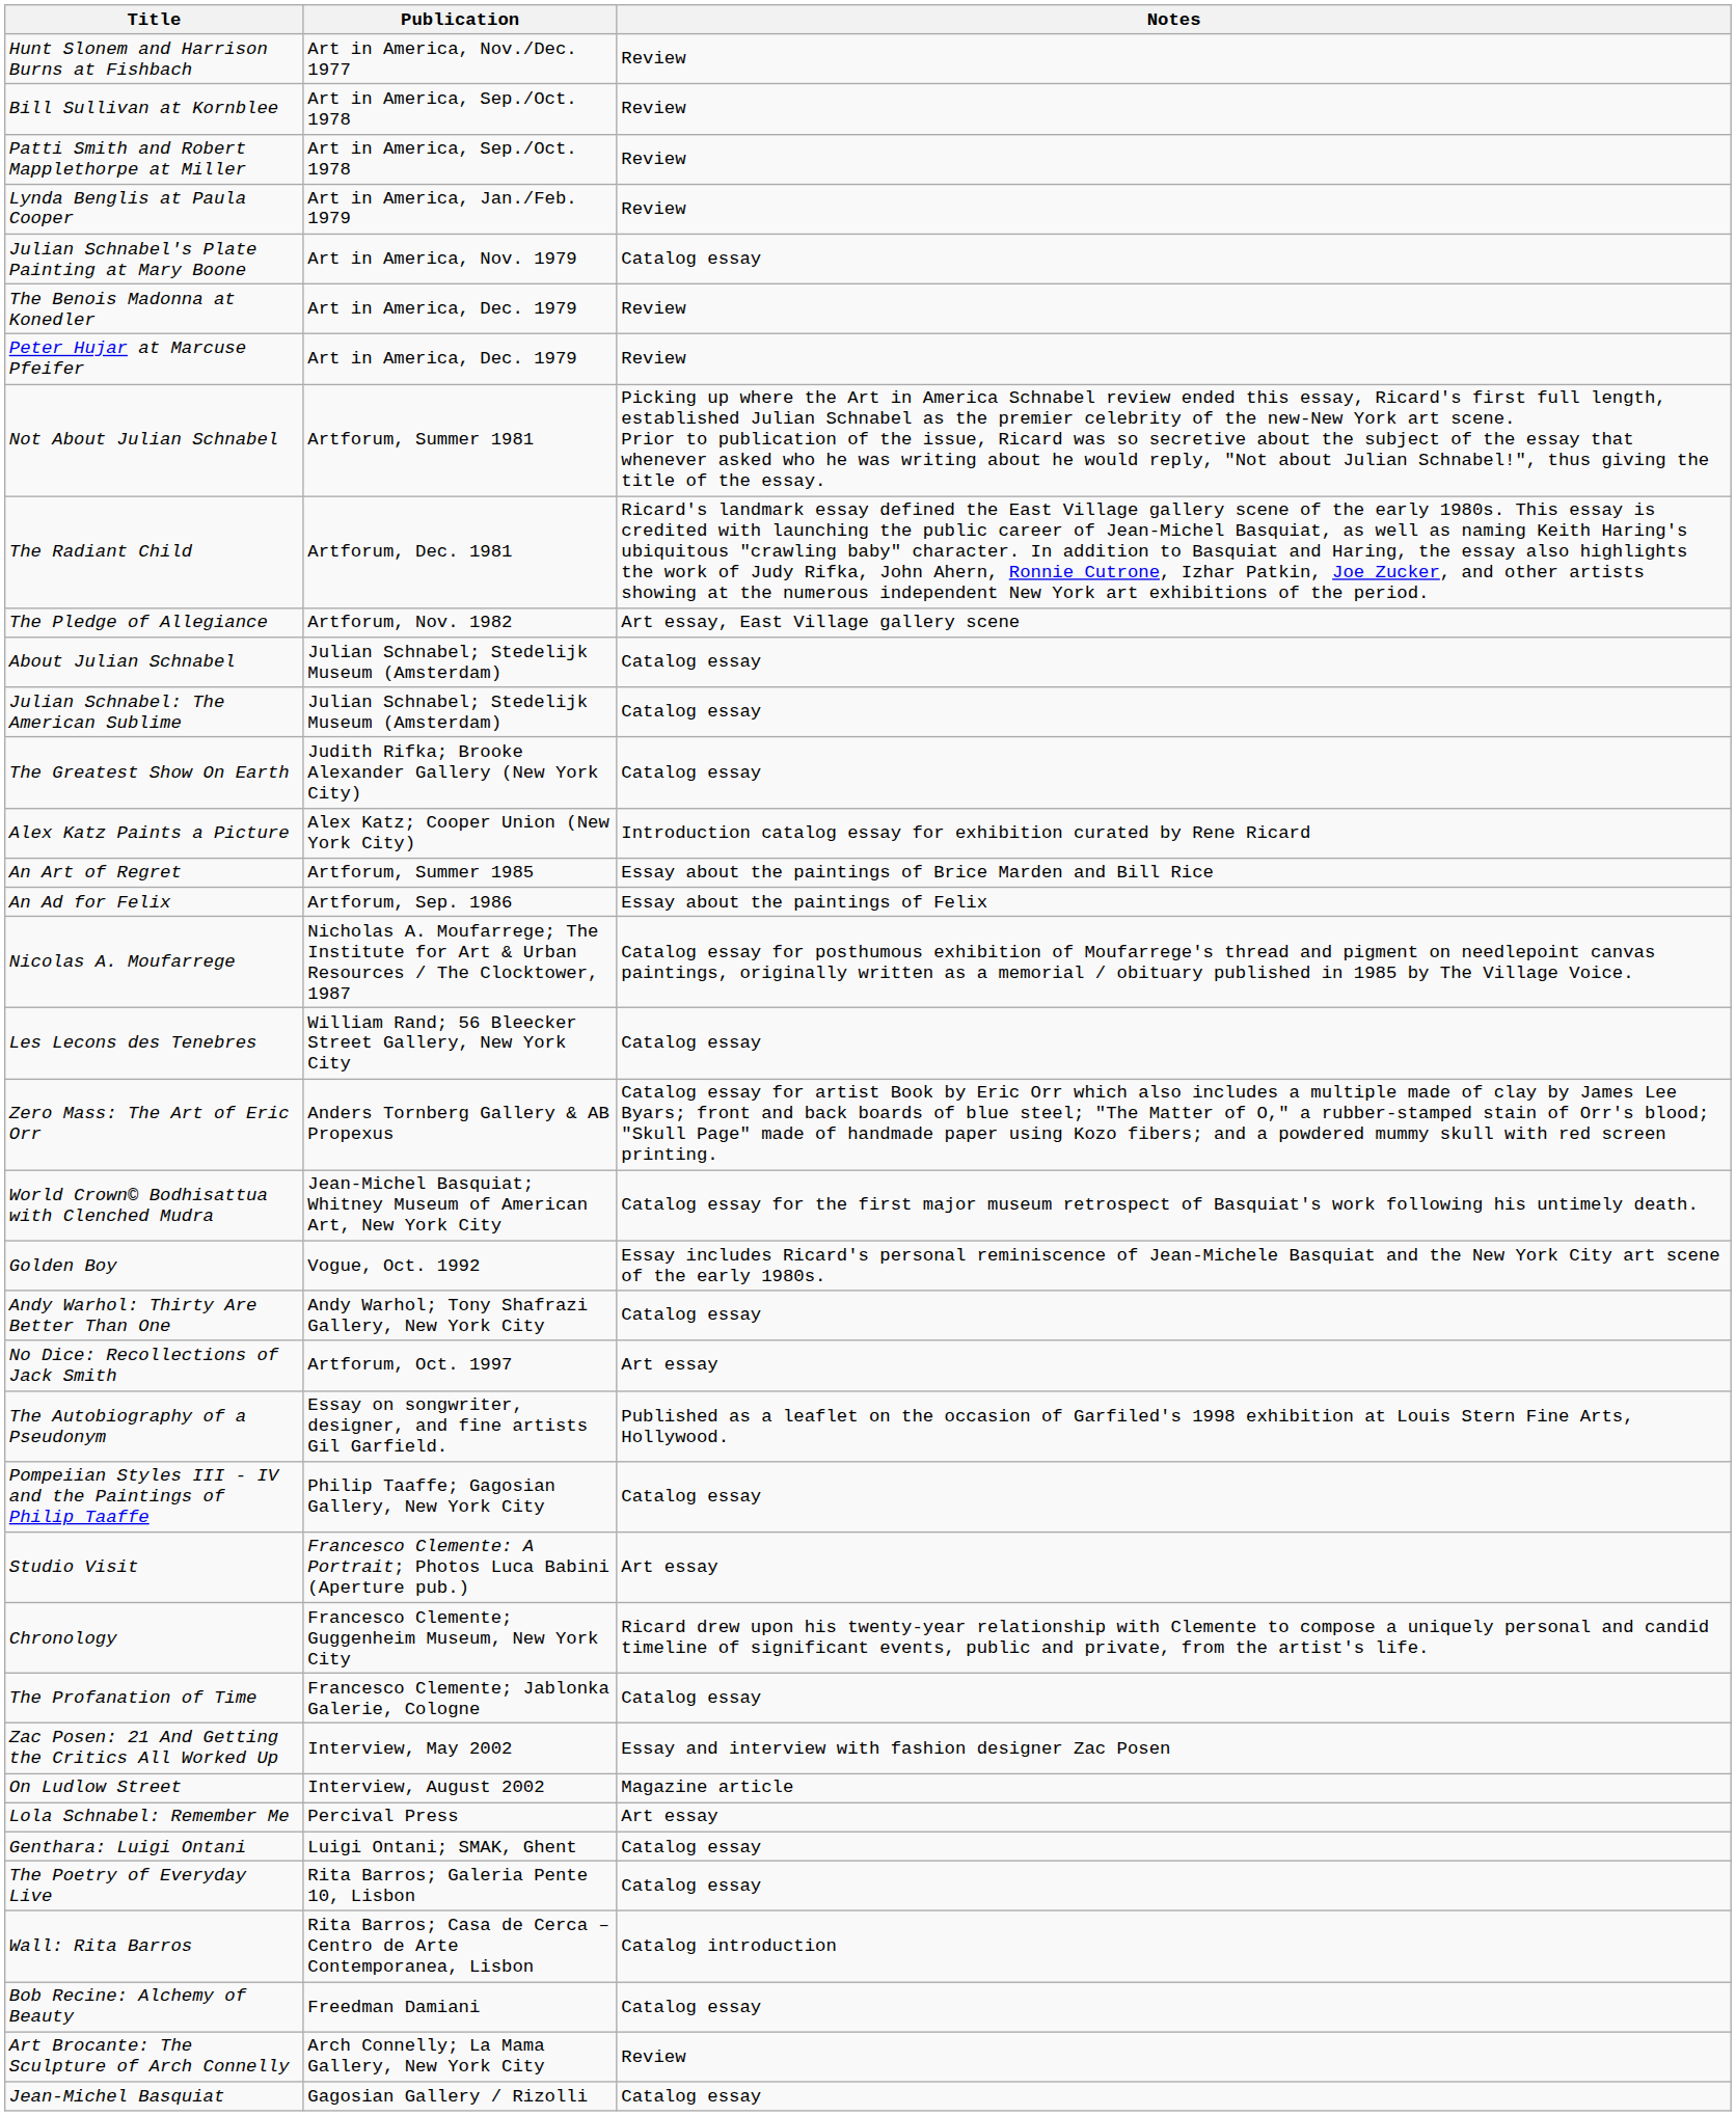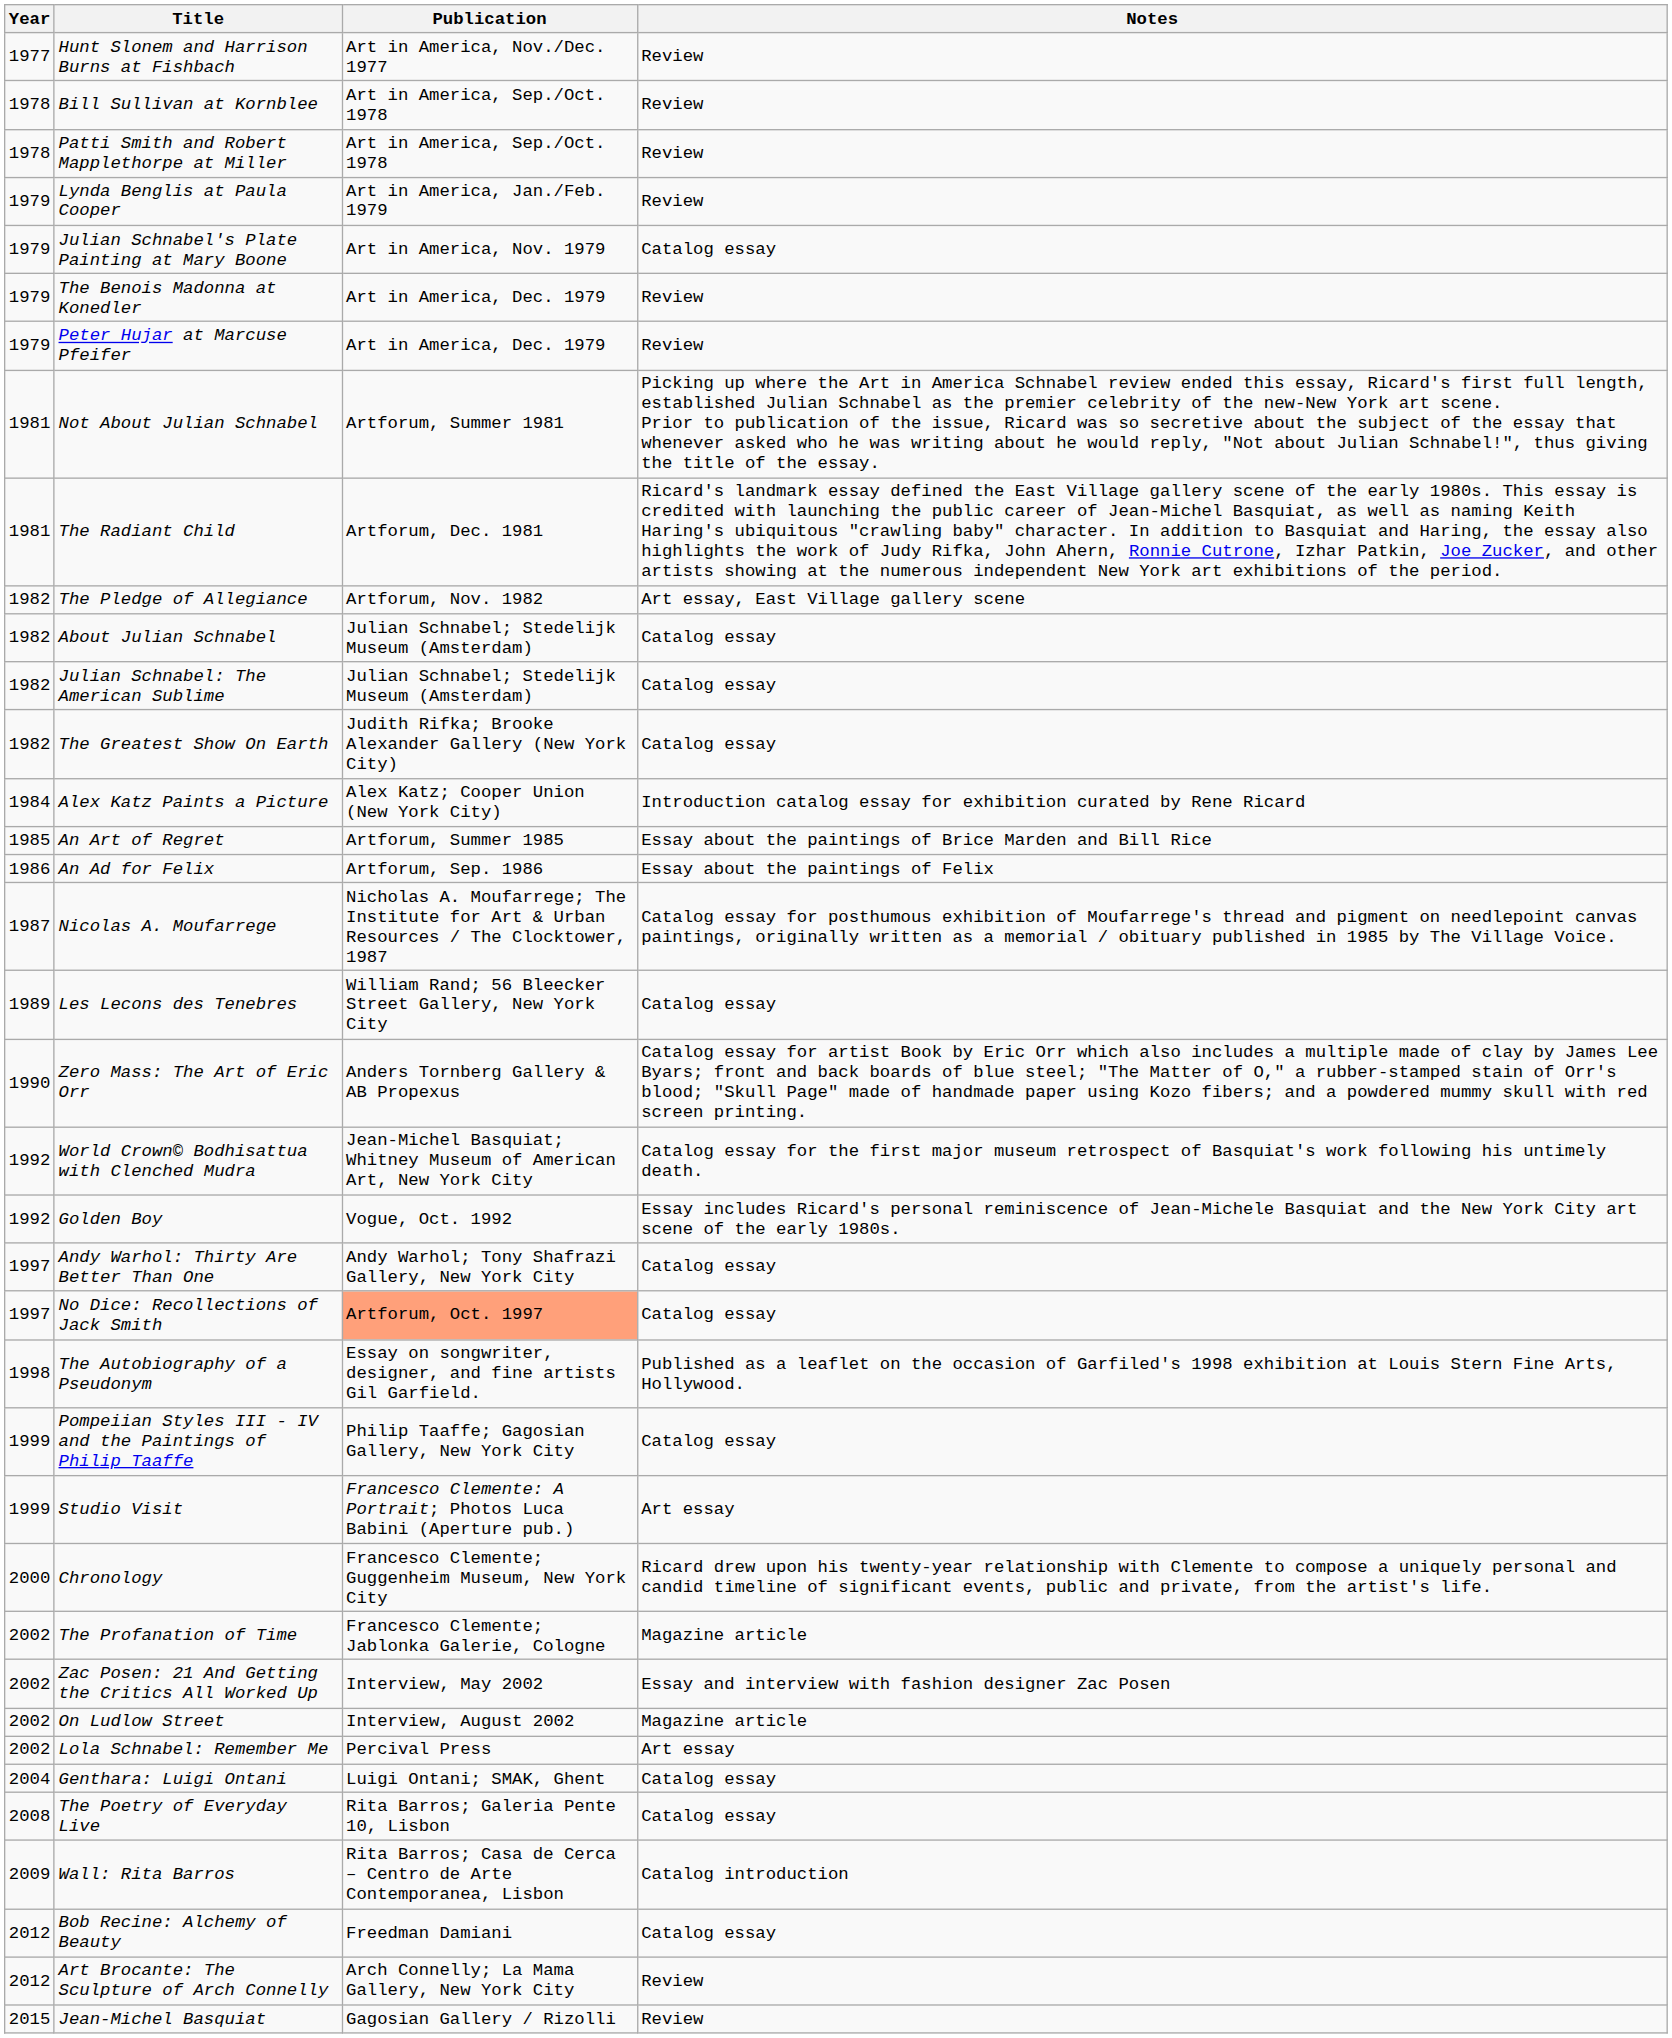 <table class="wikitable">
 <tr>
+<th>Year</th>
 <th style="width:210px;">Title</th>
 <th>Publication</th>
 <th>Notes</th>
 </tr>
 <tr>
+<td>1977</td>
 <td><em>Hunt Slonem and Harrison Burns at Fishbach</em></td>
 <td>Art in America, Nov./Dec. 1977</td>
 <td>Review</td>
 </tr>
 <tr>
+<td>1978</td>
 <td><em>Bill Sullivan at Kornblee</em></td>
 <td>Art in America, Sep./Oct. 1978</td>
 <td>Review</td>
 </tr>
 <tr>
+<td>1978</td>
 <td><em>Patti Smith and Robert Mapplethorpe at Miller</em></td>
 <td>Art in America, Sep./Oct. 1978</td>
 <td>Review</td>
 </tr>
 <tr>
+<td>1979</td>
 <td><em>Lynda Benglis at Paula Cooper</em></td>
 <td>Art in America, Jan./Feb. 1979</td>
 <td>Review</td>
 </tr>
 <tr>
+<td>1979</td>
 <td><em>Julian Schnabel's Plate Painting at Mary Boone</em></td>
 <td>Art in America, Nov. 1979</td>
 <td>Catalog essay</td>
 </tr>
 <tr>
+<td>1979</td>
 <td><em>The Benois Madonna at Konedler</em></td>
 <td>Art in America, Dec. 1979</td>
 <td>Review</td>
 </tr>
 <tr>
+<td>1979</td>
 <td><em><a href='#'>Peter Hujar</a> at Marcuse Pfeifer</em></td>
 <td>Art in America, Dec. 1979</td>
 <td>Review</td>
 </tr>
 <tr>
+<td>1981</td>
 <td><em>Not About Julian Schnabel</em></td>
 <td>Artforum, Summer 1981</td>
 <td>Picking up where the Art in America Schnabel review ended this essay, Ricard's first full length, established Julian Schnabel as the premier celebrity of the new-New York art scene.<br>Prior to publication of the issue, Ricard was so secretive about the subject of the essay that whenever asked who he was writing about he would reply, "Not about Julian Schnabel!", thus giving the title of the essay.</td>
 </tr>
 <tr>
+<td>1981</td>
 <td><em>The Radiant Child</em></td>
 <td>Artforum, Dec. 1981</td>
 <td>Ricard's landmark essay defined the East Village gallery scene of the early 1980s. This essay is credited with launching the public career of Jean-Michel Basquiat, as well as naming Keith Haring's ubiquitous "crawling baby" character. In addition to Basquiat and Haring, the essay also highlights the work of Judy Rifka, John Ahern, <a href='#'>Ronnie Cutrone</a>, Izhar Patkin, <a href='#'>Joe Zucker</a>, and other artists showing at the numerous independent New York art exhibitions of the period.</td>
 </tr>
 <tr>
+<td>1982</td>
 <td><em>The Pledge of Allegiance</em></td>
 <td>Artforum, Nov. 1982</td>
 <td>Art essay, East Village gallery scene</td>
 </tr>
 <tr>
+<td>1982</td>
 <td><em>About Julian Schnabel</em></td>
 <td>Julian Schnabel; Stedelijk Museum (Amsterdam)</td>
 <td>Catalog essay</td>
 </tr>
 <tr>
+<td>1982</td>
 <td><em>Julian Schnabel: The American Sublime</em></td>
 <td>Julian Schnabel; Stedelijk Museum (Amsterdam)</td>
 <td>Catalog essay</td>
 </tr>
 <tr>
+<td>1982</td>
 <td><em>The Greatest Show On Earth</em></td>
 <td>Judith Rifka; Brooke Alexander Gallery (New York City)</td>
 <td>Catalog essay</td>
 </tr>
 <tr>
+<td>1984</td>
 <td><em>Alex Katz Paints a Picture</em></td>
 <td>Alex Katz; Cooper Union (New York City)</td>
 <td>Introduction catalog essay for exhibition curated by Rene Ricard</td>
 </tr>
 <tr>
+<td>1985</td>
 <td><em>An Art of Regret</em></td>
 <td>Artforum, Summer 1985</td>
 <td>Essay about the paintings of Brice Marden and Bill Rice</td>
 </tr>
 <tr>
+<td>1986</td>
 <td><em>An Ad for Felix</em></td>
 <td>Artforum, Sep. 1986</td>
 <td>Essay about the paintings of Felix</td>
 </tr>
 <tr>
+<td>1987</td>
 <td><em>Nicolas A. Moufarrege</em></td>
 <td>Nicholas A. Moufarrege; The Institute for Art & Urban Resources / The Clocktower, 1987</td>
 <td>Catalog essay for posthumous exhibition of Moufarrege's thread and pigment on needlepoint canvas paintings, originally written as a memorial / obituary published in 1985 by The Village Voice.</td>
 </tr>
 <tr>
+<td>1989</td>
 <td><em>Les Lecons des Tenebres</em></td>
 <td>William Rand; 56 Bleecker Street Gallery, New York City</td>
 <td>Catalog essay</td>
 </tr>
 <tr>
+<td>1990</td>
 <td><em>Zero Mass: The Art of Eric Orr</em></td>
 <td>Anders Tornberg Gallery & AB Propexus</td>
 <td>Catalog essay for artist Book by Eric Orr which also includes a multiple made of clay by James Lee Byars; front and back boards of blue steel; "The Matter of O," a rubber-stamped stain of Orr's blood; "Skull Page" made of handmade paper using Kozo fibers; and a powdered mummy skull with red screen printing.</td>
 </tr>
 <tr>
+<td>1992</td>
 <td><em>World Crown© Bodhisattua with Clenched Mudra</em></td>
 <td>Jean-Michel Basquiat; Whitney Museum of American Art, New York City</td>
 <td>Catalog essay for the first major museum retrospect of Basquiat's work following his untimely death.</td>
 </tr>
 <tr>
+<td>1992</td>
 <td><em>Golden Boy</em></td>
 <td>Vogue, Oct. 1992</td>
 <td>Essay includes Ricard's personal reminiscence of Jean-Michele Basquiat and the New York City art scene of the early 1980s.</td>
 </tr>
 <tr>
+<td>1997</td>
 <td><em>Andy Warhol: Thirty Are Better Than One</em></td>
 <td>Andy Warhol; Tony Shafrazi Gallery, New York City</td>
 <td>Catalog essay</td>
 </tr>
 <tr>
+<td>1997</td>
 <td><em>No Dice: Recollections of Jack Smith</em></td>
-<td>Artforum, Oct. 1997</td>
-<td>Art essay</td>
+<td style="background: lightsalmon;">Artforum, Oct. 1997</td>
+<td>Catalog essay</td>
 </tr>
 <tr>
+<td>1998</td>
 <td><em>The Autobiography of a Pseudonym</em></td>
 <td>Essay on songwriter, designer, and fine artists Gil Garfield.</td>
 <td>Published as a leaflet on the occasion of Garfiled's 1998 exhibition at Louis Stern Fine Arts, Hollywood.</td>
 </tr>
 <tr>
+<td>1999</td>
 <td><em>Pompeiian Styles III - IV and the Paintings of <a href='#'>Philip Taaffe</a></em></td>
 <td>Philip Taaffe; Gagosian Gallery, New York City</td>
 <td>Catalog essay</td>
 </tr>
 <tr>
+<td>1999</td>
 <td><em>Studio Visit</em></td>
 <td><em>Francesco Clemente: A Portrait</em>; Photos Luca Babini (Aperture pub.)</td>
 <td>Art essay</td>
 </tr>
 <tr>
+<td>2000</td>
 <td><em>Chronology</em></td>
 <td>Francesco Clemente; Guggenheim Museum, New York City</td>
 <td>Ricard drew upon his twenty-year relationship with Clemente to compose a uniquely personal and candid timeline of significant events, public and private, from the artist's life.</td>
 </tr>
 <tr>
+<td>2002</td>
 <td><em>The Profanation of Time</em></td>
 <td>Francesco Clemente; Jablonka Galerie, Cologne</td>
-<td>Catalog essay</td>
+<td>Magazine article</td>
 </tr>
 <tr>
+<td>2002</td>
 <td><em>Zac Posen: 21 And Getting the Critics All Worked Up</em></td>
 <td>Interview, May 2002</td>
 <td>Essay and interview with fashion designer Zac Posen</td>
 </tr>
 <tr>
+<td>2002</td>
 <td><em>On Ludlow Street</em></td>
 <td>Interview, August 2002</td>
 <td>Magazine article</td>
 </tr>
 <tr>
+<td>2002</td>
 <td><em>Lola Schnabel: Remember Me</em></td>
 <td>Percival Press</td>
 <td>Art essay</td>
 </tr>
 <tr>
+<td>2004</td>
 <td><em>Genthara: Luigi Ontani</em></td>
 <td>Luigi Ontani; SMAK, Ghent</td>
 <td>Catalog essay</td>
 </tr>
 <tr>
+<td>2008</td>
 <td><em>The Poetry of Everyday Live</em></td>
 <td>Rita Barros; Galeria Pente 10, Lisbon</td>
 <td>Catalog essay</td>
 </tr>
 <tr>
+<td>2009</td>
 <td><em>Wall: Rita Barros</em></td>
 <td>Rita Barros; Casa de Cerca – Centro de Arte Contemporanea, Lisbon</td>
 <td>Catalog introduction</td>
 </tr>
 <tr>
+<td>2012</td>
 <td><em>Bob Recine: Alchemy of Beauty</em></td>
 <td>Freedman Damiani</td>
 <td>Catalog essay</td>
 </tr>
 <tr>
+<td>2012</td>
 <td><em>Art Brocante: The Sculpture of Arch Connelly</em></td>
 <td>Arch Connelly; La Mama Gallery, New York City</td>
 <td>Review</td>
 </tr>
 <tr>
+<td>2015</td>
 <td><em>Jean-Michel Basquiat</em></td>
 <td>Gagosian Gallery / Rizolli</td>
-<td>Catalog essay</td>
+<td>Review</td>
 </tr>
 </table>
